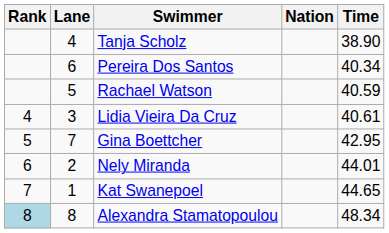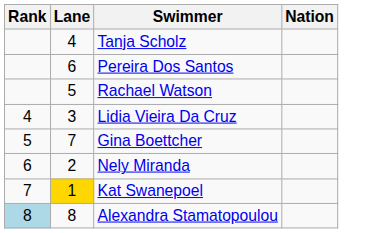 <table class="wikitable sortable" style="text-align:center">
 <tr>
 <th>Rank</th>
 <th>Lane</th>
 <th>Swimmer</th>
 <th>Nation</th>
-<th>Time</th>
 </tr>
 <tr>
 <td></td>
 <td>4</td>
 <td align=left><a href='#'>Tanja Scholz</a></td>
 <td align=left></td>
-<td>38.90</td>
 </tr>
 <tr>
 <td></td>
 <td>6</td>
 <td align=left><a href='#'>Pereira Dos Santos</a></td>
 <td align="left"></td>
-<td>40.34</td>
 </tr>
 <tr>
 <td></td>
 <td>5</td>
 <td align=left><a href='#'>Rachael Watson</a></td>
 <td align=left></td>
-<td>40.59</td>
 </tr>
 <tr>
 <td>4</td>
 <td>3</td>
 <td align=left><a href='#'>Lidia Vieira Da Cruz</a></td>
 <td align="left"></td>
-<td>40.61</td>
 </tr>
 <tr>
 <td>5</td>
 <td>7</td>
 <td align=left><a href='#'>Gina Boettcher</a></td>
 <td align=left></td>
-<td>42.95</td>
 </tr>
 <tr>
 <td>6</td>
 <td>2</td>
 <td align=left><a href='#'>Nely Miranda</a></td>
 <td align="left"></td>
-<td>44.01</td>
 </tr>
 <tr>
 <td>7</td>
-<td>1</td>
+<td style="background: gold;">1</td>
 <td align=left><a href='#'>Kat Swanepoel</a></td>
 <td align="left"></td>
-<td>44.65</td>
 </tr>
 <tr>
 <td style="background: lightblue;">8</td>
 <td>8</td>
 <td align=left><a href='#'>Alexandra Stamatopoulou</a></td>
 <td align=left></td>
-<td>48.34</td>
 </tr>
 </table>
